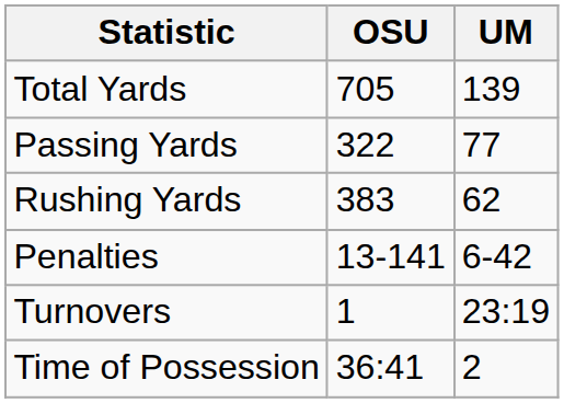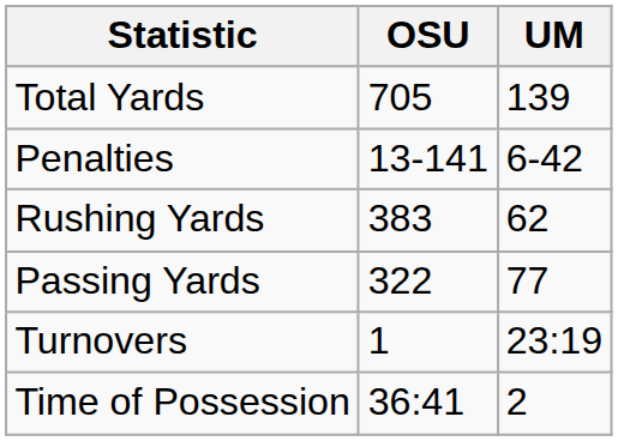 <table class="wikitable">
 <tr>
 <th>Statistic</th>
 <th>OSU</th>
 <th>UM</th>
 </tr>
 <tr>
 <td>Total Yards</td>
 <td>705</td>
 <td>139</td>
 </tr>
 <tr>
-<td>Passing Yards</td>
-<td>322</td>
-<td>77</td>
+<td>Penalties</td>
+<td>13-141</td>
+<td>6-42</td>
 </tr>
 <tr>
 <td>Rushing Yards</td>
 <td>383</td>
 <td>62</td>
 </tr>
 <tr>
-<td>Penalties</td>
-<td>13-141</td>
-<td>6-42</td>
+<td>Passing Yards</td>
+<td>322</td>
+<td>77</td>
 </tr>
 <tr>
 <td>Turnovers</td>
 <td>1</td>
 <td>23:19</td>
 </tr>
 <tr>
 <td>Time of Possession</td>
 <td>36:41</td>
 <td>2</td>
 </tr>
 </table>
